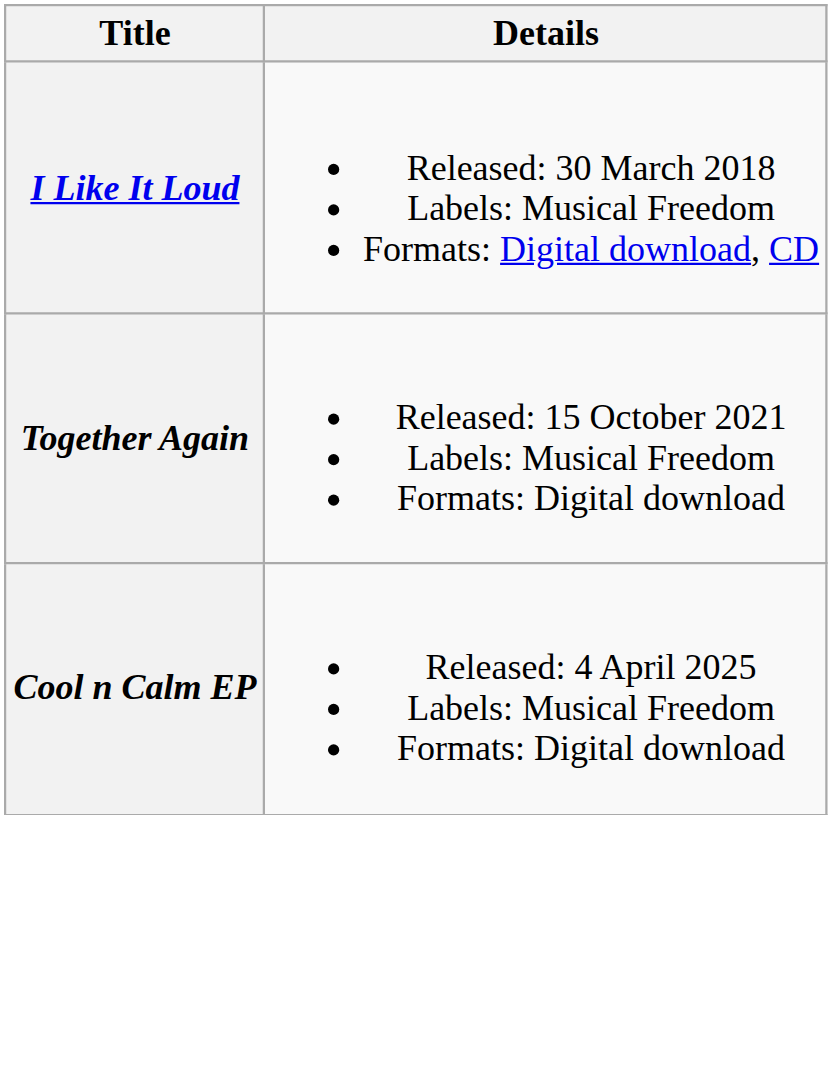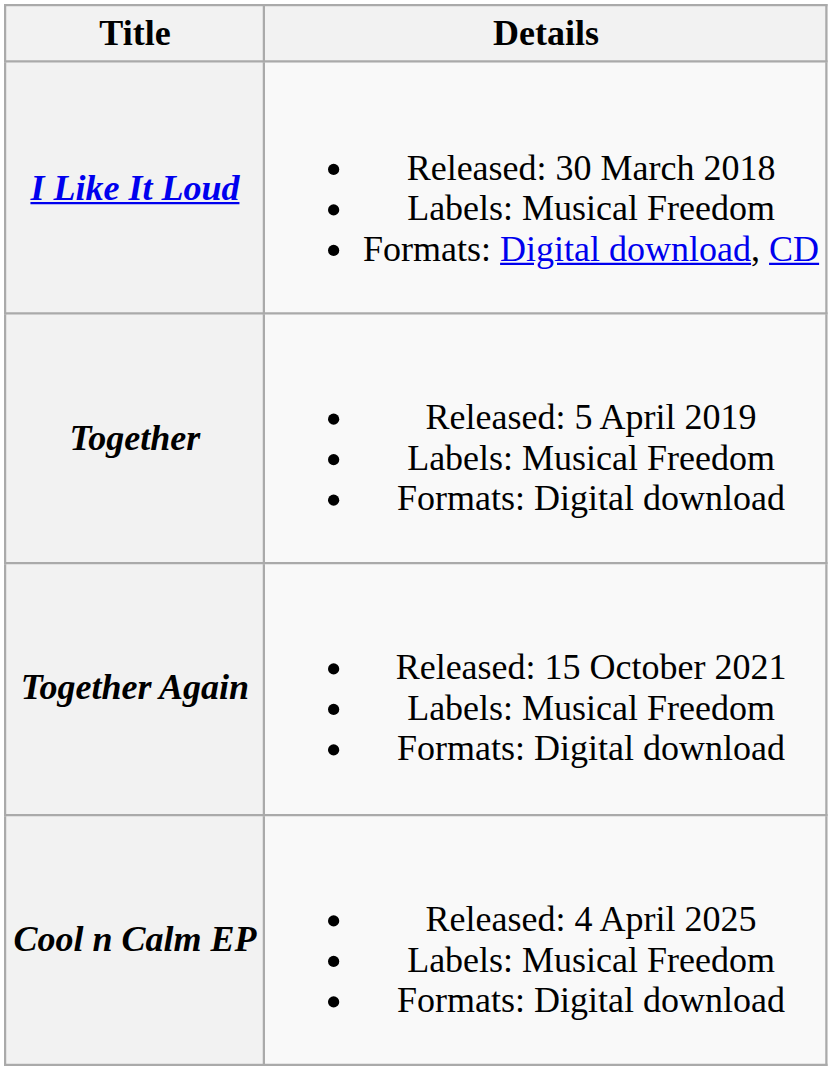 <table class="wikitable plainrowheaders" style="text-align:center;">
 <tr>
 <th scope="col">Title</th>
 <th scope="col">Details</th>
 </tr>
 <tr>
 <th scope="row"><em><a href='#'>I Like It Loud</a></em></th>
 <td><br><ul><li>Released: 30 March 2018</li><li>Labels: Musical Freedom</li><li>Formats: <a href='#'>Digital download</a>, <a href='#'>CD</a></li></ul></td>
 </tr>
 <tr>
+<th scope="row"><em>Together</em></th>
+<td><br><ul><li>Released: 5 April 2019</li><li>Labels: Musical Freedom</li><li>Formats: Digital download</li></ul></td>
+</tr>
+<tr>
 <th scope="row"><em>Together Again</em></th>
 <td><br><ul><li>Released: 15 October 2021</li><li>Labels: Musical Freedom</li><li>Formats: Digital download</li></ul></td>
 </tr>
 <tr>
 <th scope="row"><em>Cool n Calm EP</em></th>
 <td><br><ul><li>Released: 4 April 2025</li><li>Labels: Musical Freedom</li><li>Formats: Digital download</li></ul></td>
 </tr>
 </table>
